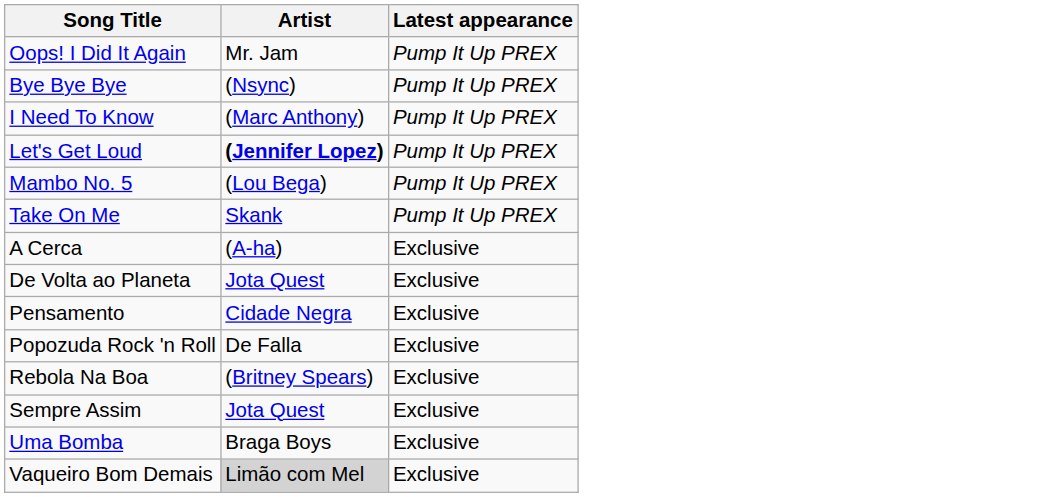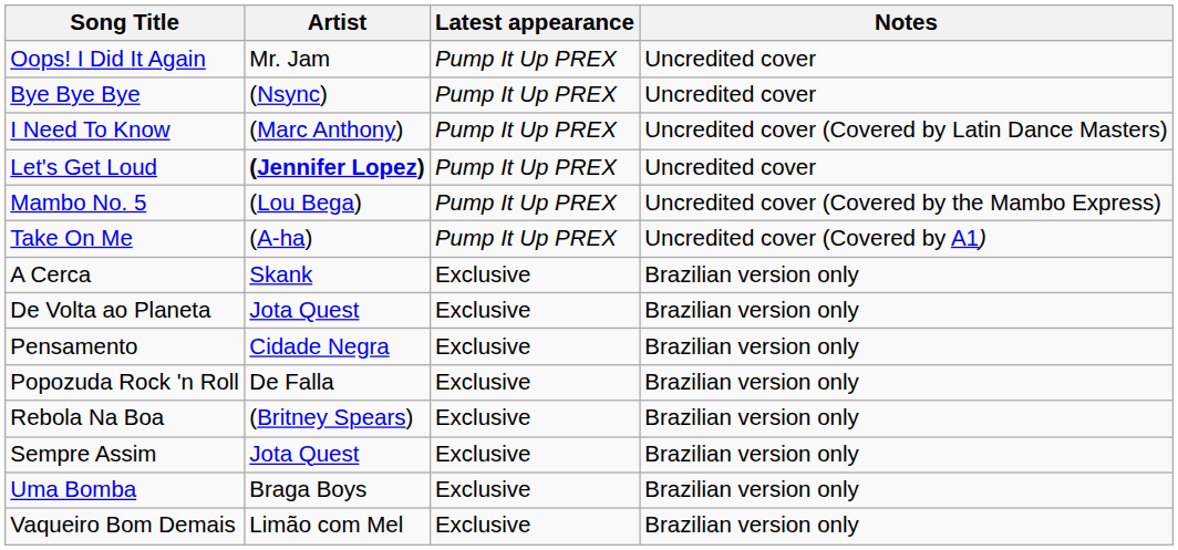 <table class="wikitable sortable">
 <tr>
 <th>Song Title</th>
 <th>Artist</th>
 <th>Latest appearance</th>
+<th>Notes</th>
 </tr>
 <tr>
 <td><a href='#'>Oops! I Did It Again</a></td>
 <td>Mr. Jam</td>
 <td><em>Pump It Up PREX</em></td>
+<td>Uncredited cover</td>
 </tr>
 <tr>
 <td><a href='#'>Bye Bye Bye</a></td>
 <td>(<a href='#'>Nsync</a>)</td>
 <td><em>Pump It Up PREX</em></td>
+<td>Uncredited cover</td>
 </tr>
 <tr>
 <td><a href='#'>I Need To Know</a></td>
 <td>(<a href='#'>Marc Anthony</a>)</td>
 <td><em>Pump It Up PREX</em></td>
+<td>Uncredited cover (Covered by Latin Dance Masters)</td>
 </tr>
 <tr>
 <td><a href='#'>Let's Get Loud</a></td>
 <td><strong>(<a href='#'>Jennifer Lopez</a>)</strong></td>
 <td><em>Pump It Up PREX</em></td>
+<td>Uncredited cover</td>
 </tr>
 <tr>
 <td><a href='#'>Mambo No. 5</a></td>
 <td>(<a href='#'>Lou Bega</a>)</td>
 <td><em>Pump It Up PREX</em></td>
+<td>Uncredited cover (Covered by the Mambo Express)</td>
 </tr>
 <tr>
 <td><a href='#'>Take On Me</a></td>
-<td><a href='#'>Skank</a></td>
+<td>(<a href='#'>A-ha</a>)</td>
 <td><em>Pump It Up PREX</em></td>
+<td>Uncredited cover (Covered by <a href='#'>A1</a><em>)</em></td>
 </tr>
 <tr>
 <td>A Cerca</td>
-<td>(<a href='#'>A-ha</a>)</td>
+<td><a href='#'>Skank</a></td>
 <td>Exclusive</td>
+<td>Brazilian version only</td>
 </tr>
 <tr>
 <td>De Volta ao Planeta</td>
 <td><a href='#'>Jota Quest</a></td>
 <td>Exclusive</td>
+<td>Brazilian version only</td>
 </tr>
 <tr>
 <td>Pensamento</td>
 <td><a href='#'>Cidade Negra</a></td>
 <td>Exclusive</td>
+<td>Brazilian version only</td>
 </tr>
 <tr>
 <td>Popozuda Rock 'n Roll</td>
 <td>De Falla</td>
 <td>Exclusive</td>
+<td>Brazilian version only</td>
 </tr>
 <tr>
 <td>Rebola Na Boa</td>
 <td>(<a href='#'>Britney Spears</a>)</td>
 <td>Exclusive</td>
+<td>Brazilian version only</td>
 </tr>
 <tr>
 <td>Sempre Assim</td>
 <td><a href='#'>Jota Quest</a></td>
 <td>Exclusive</td>
+<td>Brazilian version only</td>
 </tr>
 <tr>
 <td><a href='#'>Uma Bomba</a></td>
 <td>Braga Boys</td>
 <td>Exclusive</td>
+<td>Brazilian version only</td>
 </tr>
 <tr>
 <td>Vaqueiro Bom Demais</td>
-<td style="background: lightgrey;">Limão com Mel</td>
+<td>Limão com Mel</td>
 <td>Exclusive</td>
+<td>Brazilian version only</td>
 </tr>
 </table>
